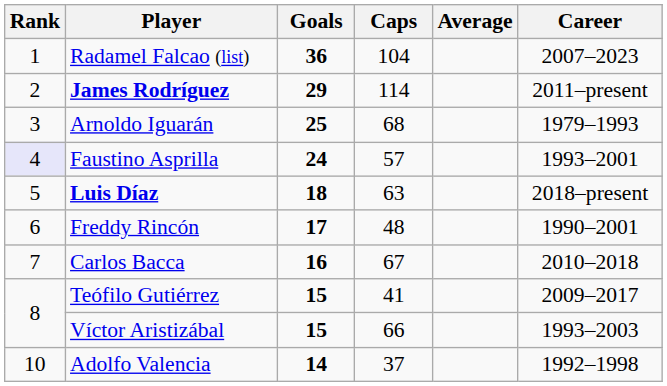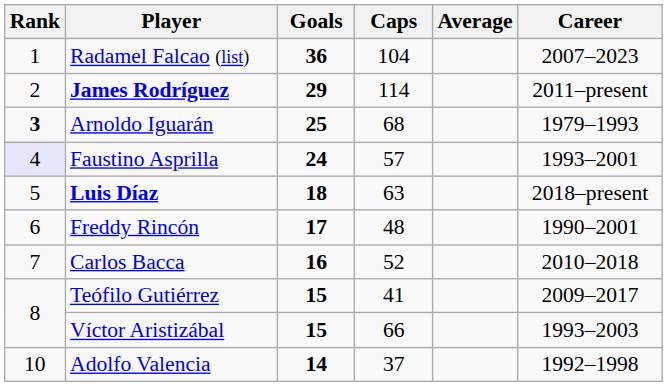 <table class="wikitable sortable" style="text-align:center;">
 <tr>
 <th width="30">Rank</th>
 <th style="width:150px;">Player</th>
 <th width="50">Goals</th>
 <th width="50">Caps</th>
 <th width="50">Average</th>
 <th style="width:100px;">Career</th>
 </tr>
 <tr>
 <td>1</td>
 <td style="text-align:left"><a href='#'>Radamel Falcao</a> <small>(<a href='#'>list</a>)</small></td>
 <td><strong>36</strong></td>
 <td>104</td>
 <td></td>
 <td>2007–2023</td>
 </tr>
 <tr>
 <td>2</td>
 <td style="text-align:left"><strong><a href='#'>James Rodríguez</a></strong></td>
 <td><strong>29</strong></td>
 <td>114</td>
 <td></td>
 <td>2011–present</td>
 </tr>
 <tr>
-<td>3</td>
+<td><strong>3</strong></td>
 <td style="text-align:left"><a href='#'>Arnoldo Iguarán</a></td>
 <td><strong>25</strong></td>
 <td>68</td>
 <td></td>
 <td>1979–1993</td>
 </tr>
 <tr>
 <td style="background: lavender;">4</td>
 <td style="text-align:left"><a href='#'>Faustino Asprilla</a></td>
 <td><strong>24</strong></td>
 <td>57</td>
 <td></td>
 <td>1993–2001</td>
 </tr>
 <tr>
 <td>5</td>
 <td style="text-align:left"><strong><a href='#'>Luis Díaz</a></strong></td>
 <td><strong>18</strong></td>
 <td>63</td>
 <td></td>
 <td>2018–present</td>
 </tr>
 <tr>
 <td>6</td>
 <td style="text-align:left"><a href='#'>Freddy Rincón</a></td>
 <td><strong>17</strong></td>
 <td>48</td>
 <td></td>
 <td>1990–2001</td>
 </tr>
 <tr>
 <td>7</td>
 <td style="text-align:left"><a href='#'>Carlos Bacca</a></td>
 <td><strong>16</strong></td>
-<td>67</td>
+<td>52</td>
 <td></td>
 <td>2010–2018</td>
 </tr>
 <tr>
 <td rowspan="2">8</td>
 <td style="text-align: left"><a href='#'>Teófilo Gutiérrez</a></td>
 <td><strong>15</strong></td>
 <td>41</td>
 <td></td>
 <td>2009–2017</td>
 </tr>
 <tr>
 <td style="text-align: left"><a href='#'>Víctor Aristizábal</a></td>
 <td><strong>15</strong></td>
 <td>66</td>
 <td></td>
 <td>1993–2003</td>
 </tr>
 <tr>
 <td>10</td>
 <td style="text-align:left"><a href='#'>Adolfo Valencia</a></td>
 <td><strong>14</strong></td>
 <td>37</td>
 <td></td>
 <td>1992–1998</td>
 </tr>
 </table>
